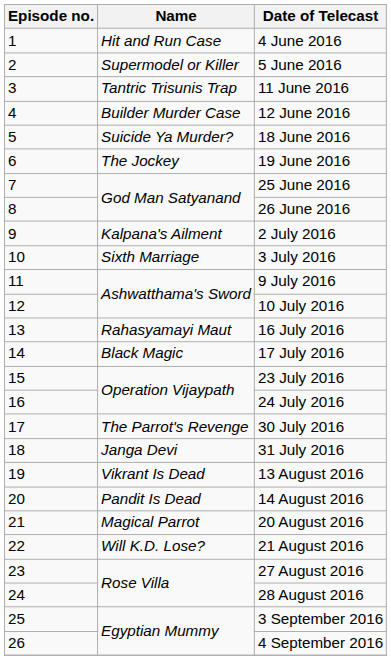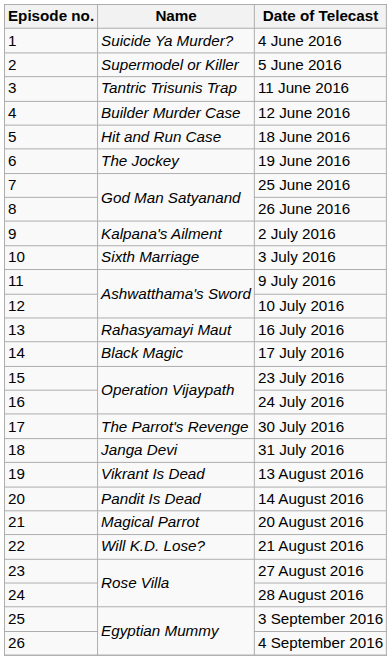 <table class="wikitable">
 <tr>
 <th>Episode no.</th>
 <th>Name</th>
 <th>Date of Telecast</th>
 </tr>
 <tr>
 <td>1</td>
-<td><em>Hit and Run Case</em></td>
+<td><em>Suicide Ya Murder?</em></td>
 <td>4 June 2016</td>
 </tr>
 <tr>
 <td>2</td>
 <td><em>Supermodel or Killer</em></td>
 <td>5 June 2016</td>
 </tr>
 <tr>
 <td>3</td>
 <td><em>Tantric Trisunis Trap</em></td>
 <td>11 June 2016</td>
 </tr>
 <tr>
 <td>4</td>
 <td><em>Builder Murder Case</em></td>
 <td>12 June 2016</td>
 </tr>
 <tr>
 <td>5</td>
-<td><em>Suicide Ya Murder?</em></td>
+<td><em>Hit and Run Case</em></td>
 <td>18 June 2016</td>
 </tr>
 <tr>
 <td>6</td>
 <td><em>The Jockey</em></td>
 <td>19 June 2016</td>
 </tr>
 <tr>
 <td>7</td>
 <td rowspan=2><em>God Man Satyanand</em></td>
 <td>25 June 2016</td>
 </tr>
 <tr>
 <td>8</td>
 <td>26 June 2016</td>
 </tr>
 <tr>
 <td>9</td>
 <td><em>Kalpana's Ailment</em></td>
 <td>2 July 2016</td>
 </tr>
 <tr>
 <td>10</td>
 <td><em>Sixth Marriage</em></td>
 <td>3 July 2016</td>
 </tr>
 <tr>
 <td>11</td>
 <td rowspan=2><em>Ashwatthama's Sword</em></td>
 <td>9 July 2016</td>
 </tr>
 <tr>
 <td>12</td>
 <td>10 July 2016</td>
 </tr>
 <tr>
 <td>13</td>
 <td><em>Rahasyamayi Maut</em></td>
 <td>16 July 2016</td>
 </tr>
 <tr>
 <td>14</td>
 <td><em>Black Magic</em></td>
 <td>17 July 2016</td>
 </tr>
 <tr>
 <td>15</td>
 <td rowspan=2><em>Operation Vijaypath</em></td>
 <td>23 July 2016</td>
 </tr>
 <tr>
 <td>16</td>
 <td>24 July 2016</td>
 </tr>
 <tr>
 <td>17</td>
 <td><em>The Parrot's Revenge</em></td>
 <td>30 July 2016</td>
 </tr>
 <tr>
 <td>18</td>
 <td><em>Janga Devi</em></td>
 <td>31 July 2016</td>
 </tr>
 <tr>
 <td>19</td>
 <td><em>Vikrant Is Dead</em></td>
 <td>13 August 2016</td>
 </tr>
 <tr>
 <td>20</td>
 <td><em>Pandit Is Dead</em></td>
 <td>14 August 2016</td>
 </tr>
 <tr>
 <td>21</td>
 <td><em>Magical Parrot</em></td>
 <td>20 August 2016</td>
 </tr>
 <tr>
 <td>22</td>
 <td><em>Will K.D. Lose?</em></td>
 <td>21 August 2016</td>
 </tr>
 <tr>
 <td>23</td>
 <td rowspan=2><em>Rose Villa</em></td>
 <td>27 August 2016</td>
 </tr>
 <tr>
 <td>24</td>
 <td>28 August 2016</td>
 </tr>
 <tr>
 <td>25</td>
 <td rowspan=2><em>Egyptian Mummy</em></td>
 <td>3 September 2016</td>
 </tr>
 <tr>
 <td>26</td>
 <td>4 September 2016</td>
 </tr>
 <tr>
 </tr>
 </table>
